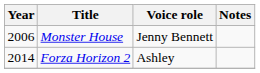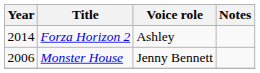 <table class="wikitable sortable">
 <tr>
 <th>Year</th>
 <th>Title</th>
 <th class="unsortable">Voice role</th>
 <th>Notes</th>
 </tr>
 <tr>
+<td>2014</td>
+<td><em><a href='#'>Forza Horizon 2</a></em></td>
+<td>Ashley</td>
+<td></td>
+</tr>
+<tr>
 <td>2006</td>
 <td><em><a href='#'>Monster House</a></em></td>
 <td>Jenny Bennett</td>
 <td></td>
 </tr>
 <tr>
-<td>2014</td>
-<td><em><a href='#'>Forza Horizon 2</a></em></td>
-<td>Ashley</td>
-<td></td>
-</tr>
-<tr>
 </tr>
 </table>
